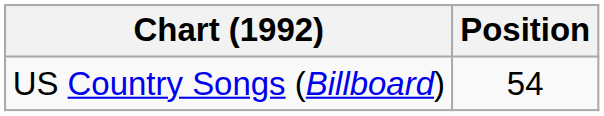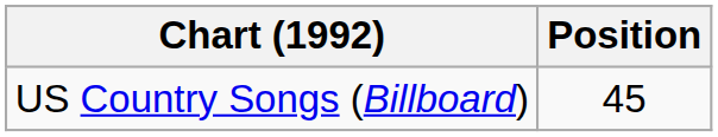 <table class="wikitable sortable">
 <tr>
 <th scope="col">Chart (1992)</th>
 <th scope="col">Position</th>
 </tr>
 <tr>
 <td>US <a href='#'>Country Songs</a> (<em><a href='#'>Billboard</a></em>)</td>
-<td style="text-align:center;">54</td>
+<td style="text-align:center;">45</td>
 </tr>
 </table>
